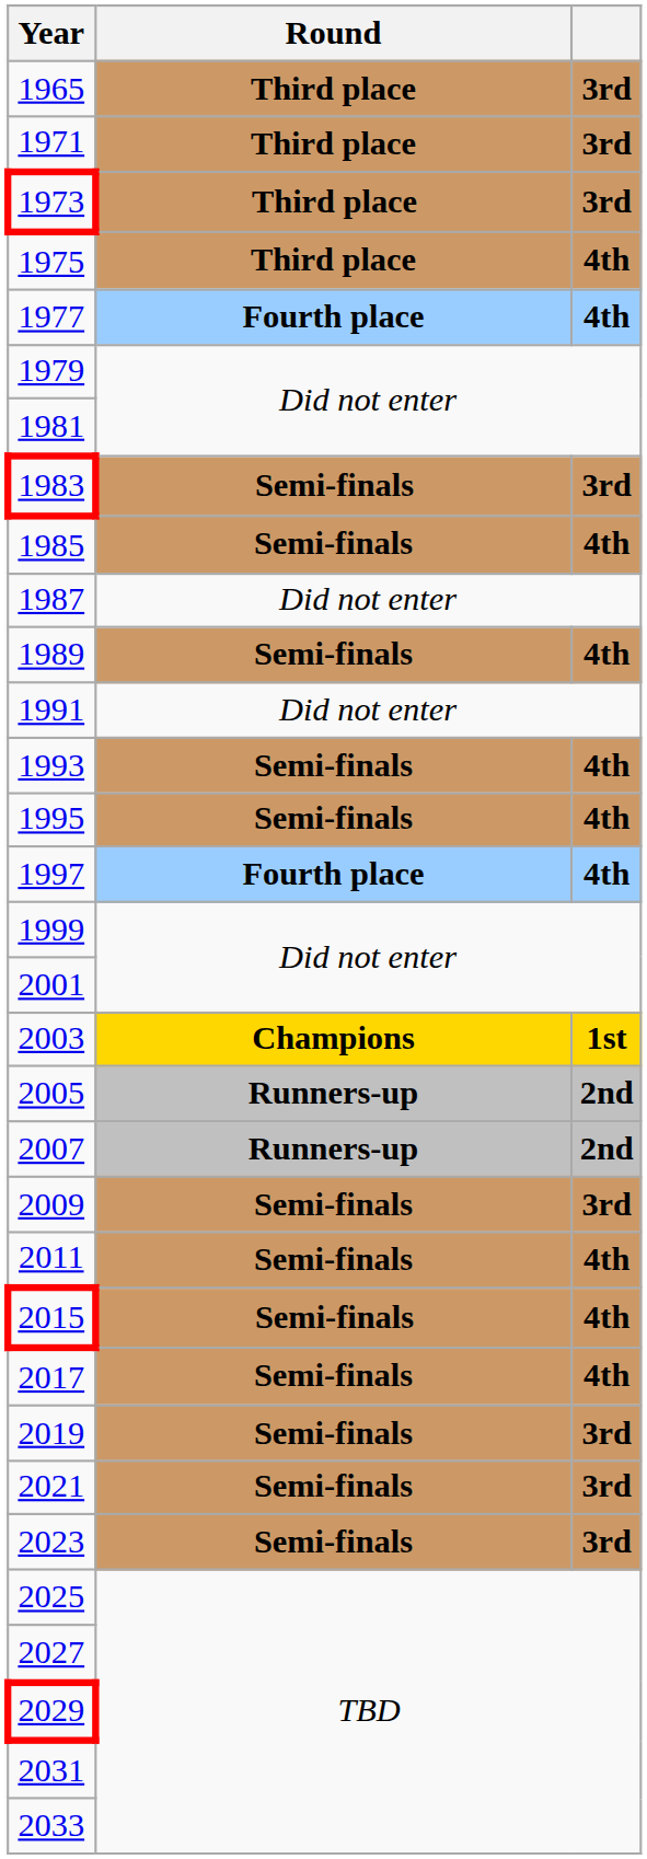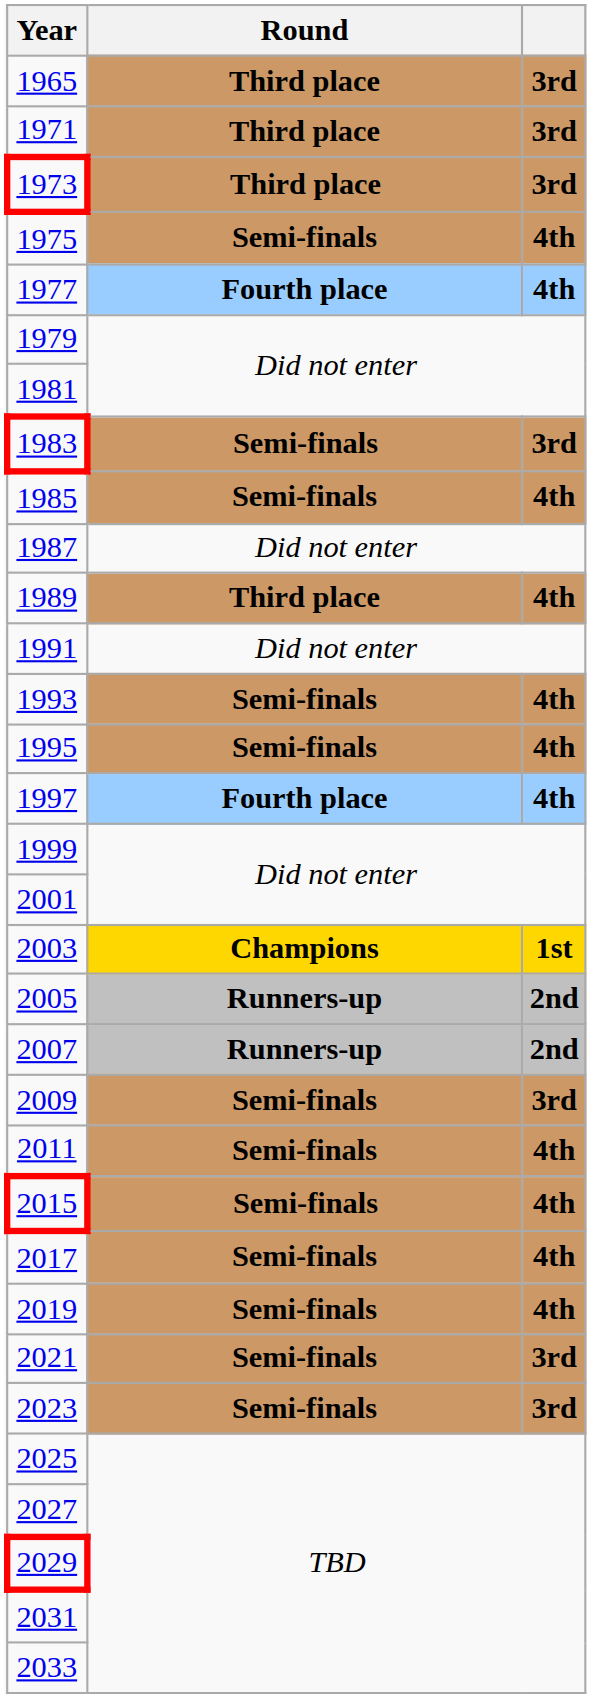 <table class="wikitable" style="text-align: center; font-size:90%">
 <tr>
 <th>Year</th>
 <th style="width:200px">Round</th>
 <th></th>
 </tr>
 <tr>
 <td><a href='#'>1965</a></td>
 <td bgcolor="cc9966"><strong>Third place</strong></td>
 <td bgcolor="cc9966"><strong>3rd</strong></td>
 </tr>
 <tr>
 <td><a href='#'>1971</a></td>
 <td bgcolor="cc9966"><strong>Third place</strong></td>
 <td bgcolor="cc9966"><strong>3rd</strong></td>
 </tr>
 <tr>
 <td style="border: 3px solid red"><a href='#'>1973</a></td>
 <td bgcolor="cc9966"><strong>Third place</strong></td>
 <td bgcolor="cc9966"><strong>3rd</strong></td>
 </tr>
 <tr>
 <td><a href='#'>1975</a></td>
-<td bgcolor="cc9966"><strong>Third place</strong></td>
+<td bgcolor="cc9966"><strong>Semi-finals</strong></td>
 <td bgcolor="cc9966"><strong>4th</strong></td>
 </tr>
 <tr>
 <td><a href='#'>1977</a></td>
 <td bgcolor="9acdff"><strong>Fourth place</strong></td>
 <td bgcolor="9acdff"><strong>4th</strong></td>
 </tr>
 <tr>
 <td><a href='#'>1979</a></td>
 <td colspan="2" rowspan="2"><em>Did not enter</em></td>
 </tr>
 <tr>
 <td><a href='#'>1981</a></td>
 </tr>
 <tr>
 <td style="border: 3px solid red"><a href='#'>1983</a></td>
 <td bgcolor="cc9966"><strong>Semi-finals</strong></td>
 <td bgcolor="cc9966"><strong>3rd</strong></td>
 </tr>
 <tr>
 <td><a href='#'>1985</a></td>
 <td bgcolor="cc9966"><strong>Semi-finals</strong></td>
 <td bgcolor="cc9966"><strong>4th</strong></td>
 </tr>
 <tr>
 <td><a href='#'>1987</a></td>
 <td colspan="2"><em>Did not enter</em></td>
 </tr>
 <tr>
 <td><a href='#'>1989</a></td>
-<td bgcolor="cc9966"><strong>Semi-finals</strong></td>
+<td bgcolor="cc9966"><strong>Third place</strong></td>
 <td bgcolor="cc9966"><strong>4th</strong></td>
 </tr>
 <tr>
 <td><a href='#'>1991</a></td>
 <td colspan="2"><em>Did not enter</em></td>
 </tr>
 <tr>
 <td><a href='#'>1993</a></td>
 <td bgcolor="cc9966"><strong>Semi-finals</strong></td>
 <td bgcolor="cc9966"><strong>4th</strong></td>
 </tr>
 <tr>
 <td><a href='#'>1995</a></td>
 <td bgcolor="cc9966"><strong>Semi-finals</strong></td>
 <td bgcolor="cc9966"><strong>4th</strong></td>
 </tr>
 <tr>
 <td><a href='#'>1997</a></td>
 <td bgcolor="9acdff"><strong>Fourth place</strong></td>
 <td bgcolor="9acdff"><strong>4th</strong></td>
 </tr>
 <tr>
 <td><a href='#'>1999</a></td>
 <td colspan="2" rowspan="2"><em>Did not enter</em></td>
 </tr>
 <tr>
 <td><a href='#'>2001</a></td>
 </tr>
 <tr>
 <td><a href='#'>2003</a></td>
 <td bgcolor=Gold><strong>Champions</strong></td>
 <td bgcolor=Gold><strong>1st</strong></td>
 </tr>
 <tr>
 <td><a href='#'>2005</a></td>
 <td bgcolor=Silver><strong>Runners-up</strong></td>
 <td bgcolor=Silver><strong>2nd</strong></td>
 </tr>
 <tr>
 <td><a href='#'>2007</a></td>
 <td bgcolor=Silver><strong>Runners-up</strong></td>
 <td bgcolor=Silver><strong>2nd</strong></td>
 </tr>
 <tr>
 <td><a href='#'>2009</a></td>
 <td bgcolor="cc9966"><strong>Semi-finals</strong></td>
 <td bgcolor="cc9966"><strong>3rd</strong></td>
 </tr>
 <tr>
 <td><a href='#'>2011</a></td>
 <td bgcolor="cc9966"><strong>Semi-finals</strong></td>
 <td bgcolor="cc9966"><strong>4th</strong></td>
 </tr>
 <tr>
 <td style="border: 3px solid red"><a href='#'>2015</a></td>
 <td bgcolor="cc9966"><strong>Semi-finals</strong></td>
 <td bgcolor="cc9966"><strong>4th</strong></td>
 </tr>
 <tr>
 <td><a href='#'>2017</a></td>
 <td bgcolor="cc9966"><strong>Semi-finals</strong></td>
 <td bgcolor="cc9966"><strong>4th</strong></td>
 </tr>
 <tr>
 <td><a href='#'>2019</a></td>
 <td bgcolor="cc9966"><strong>Semi-finals</strong></td>
-<td bgcolor="cc9966"><strong>3rd</strong></td>
+<td bgcolor="cc9966"><strong>4th</strong></td>
 </tr>
 <tr>
 <td><a href='#'>2021</a></td>
 <td bgcolor="cc9966"><strong>Semi-finals</strong></td>
 <td bgcolor="cc9966"><strong>3rd</strong></td>
 </tr>
 <tr>
 <td><a href='#'>2023</a></td>
 <td bgcolor="cc9966"><strong>Semi-finals</strong></td>
 <td bgcolor="cc9966"><strong>3rd</strong></td>
 </tr>
 <tr>
 <td><a href='#'>2025</a></td>
 <td colspan="2" rowspan="5"><em>TBD</em></td>
 </tr>
 <tr>
 <td><a href='#'>2027</a></td>
 </tr>
 <tr>
 <td style="border: 3px solid red"><a href='#'>2029</a></td>
 </tr>
 <tr>
 <td><a href='#'>2031</a></td>
 </tr>
 <tr>
 <td><a href='#'>2033</a></td>
 </tr>
 </table>
